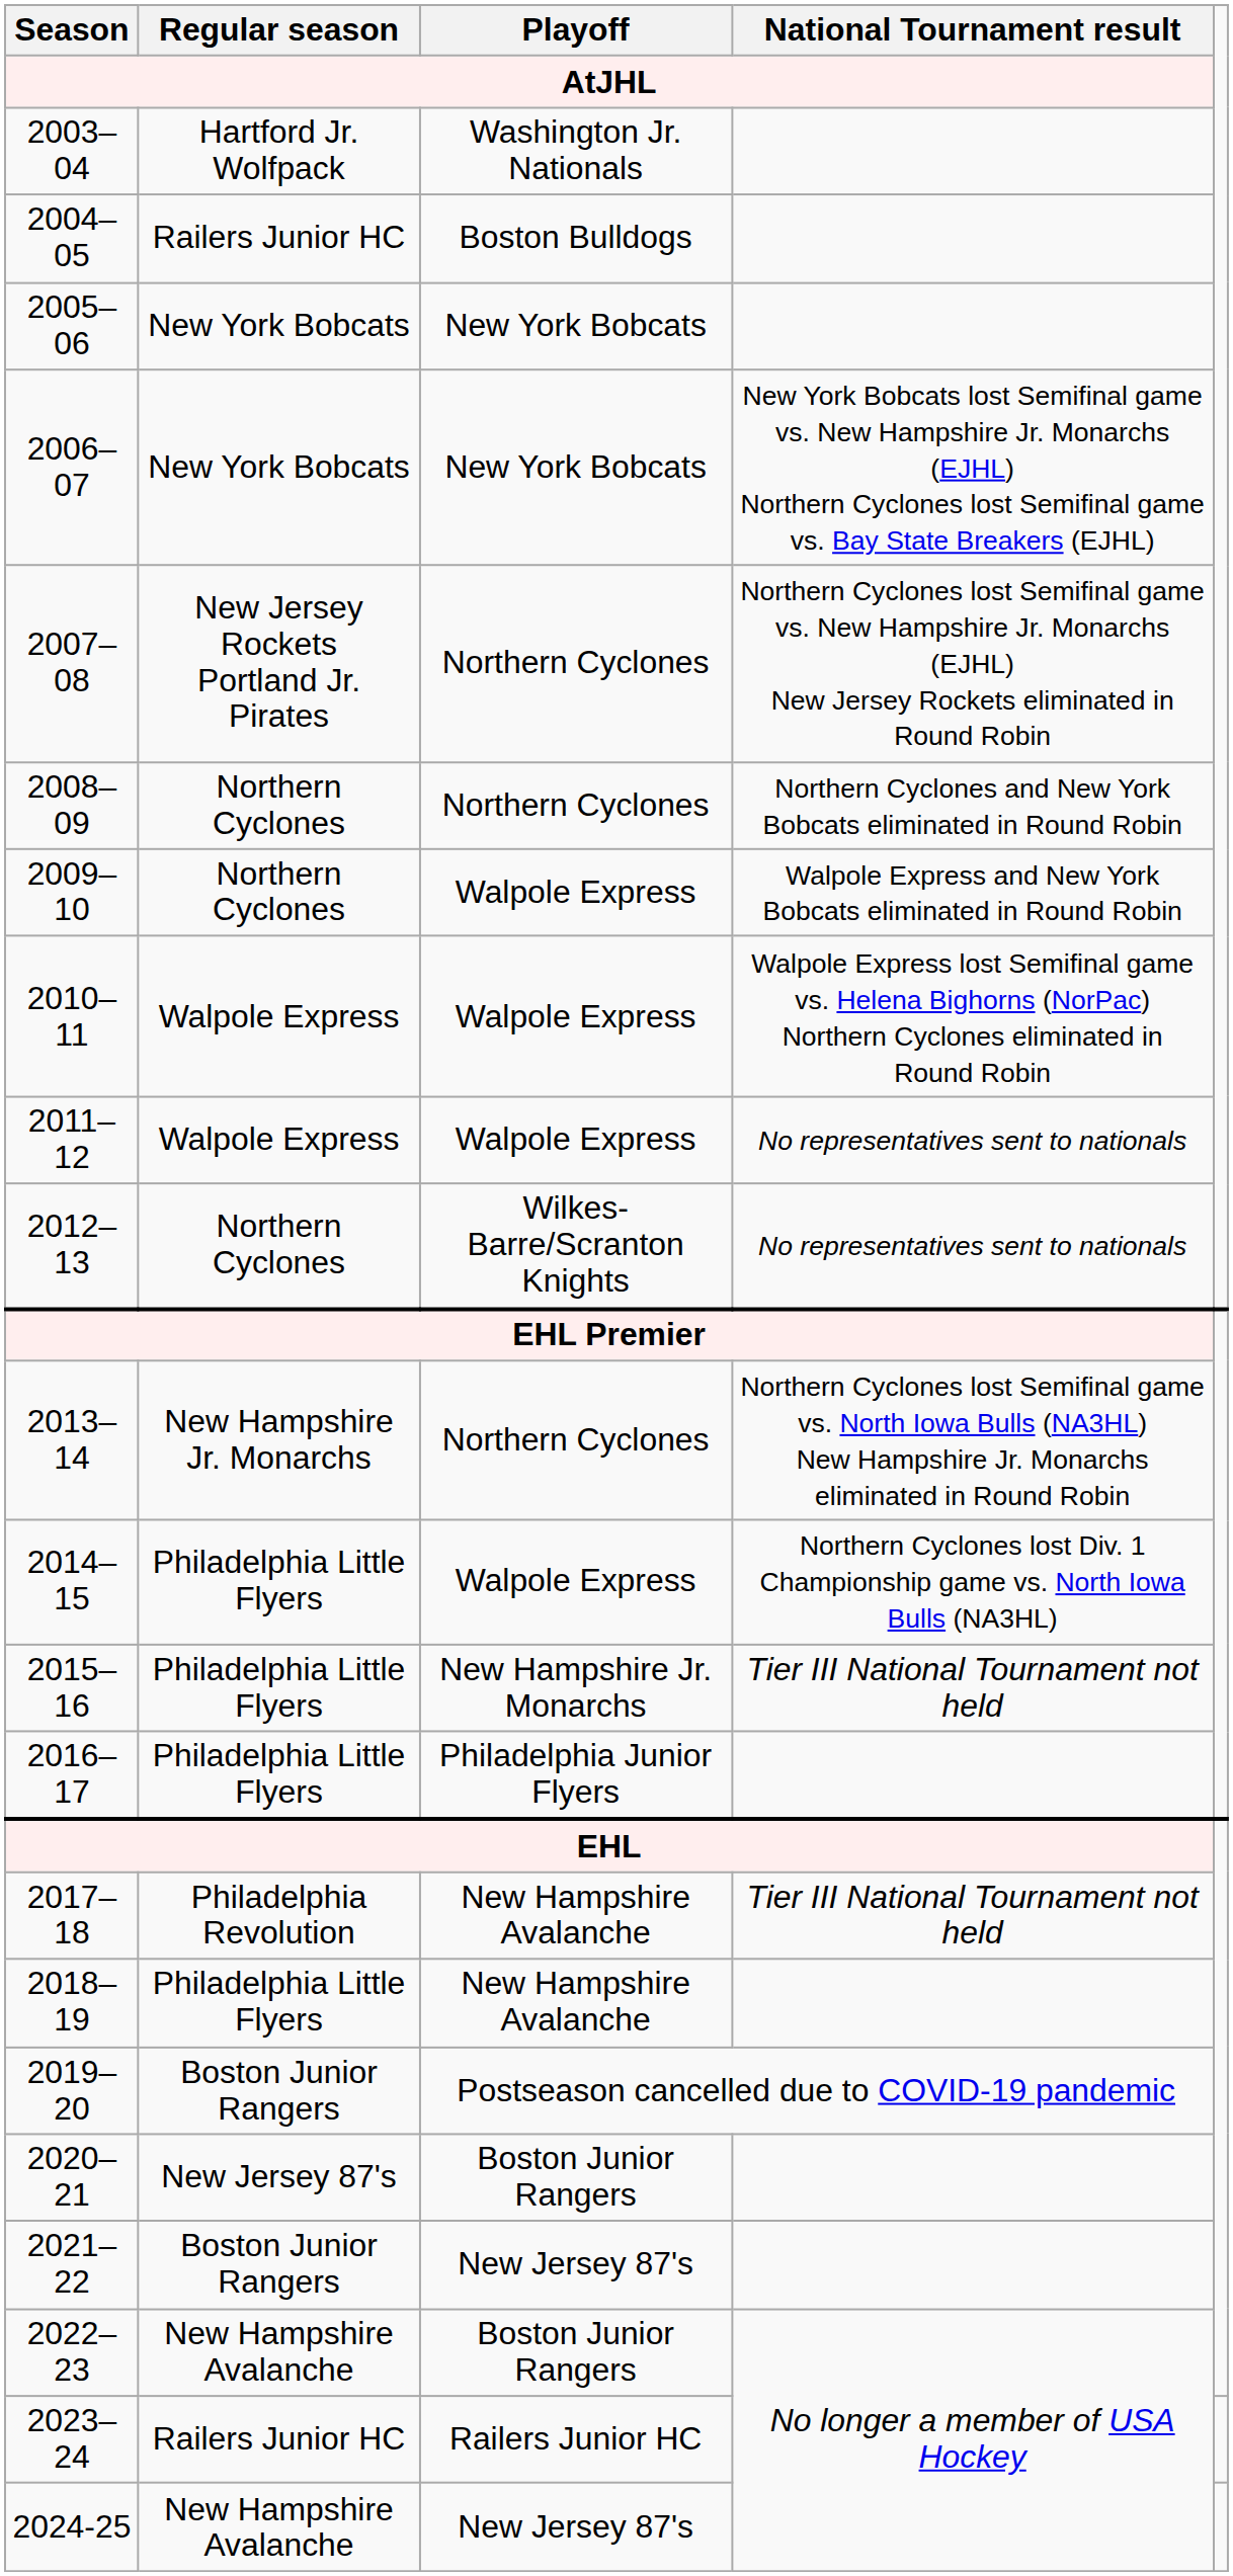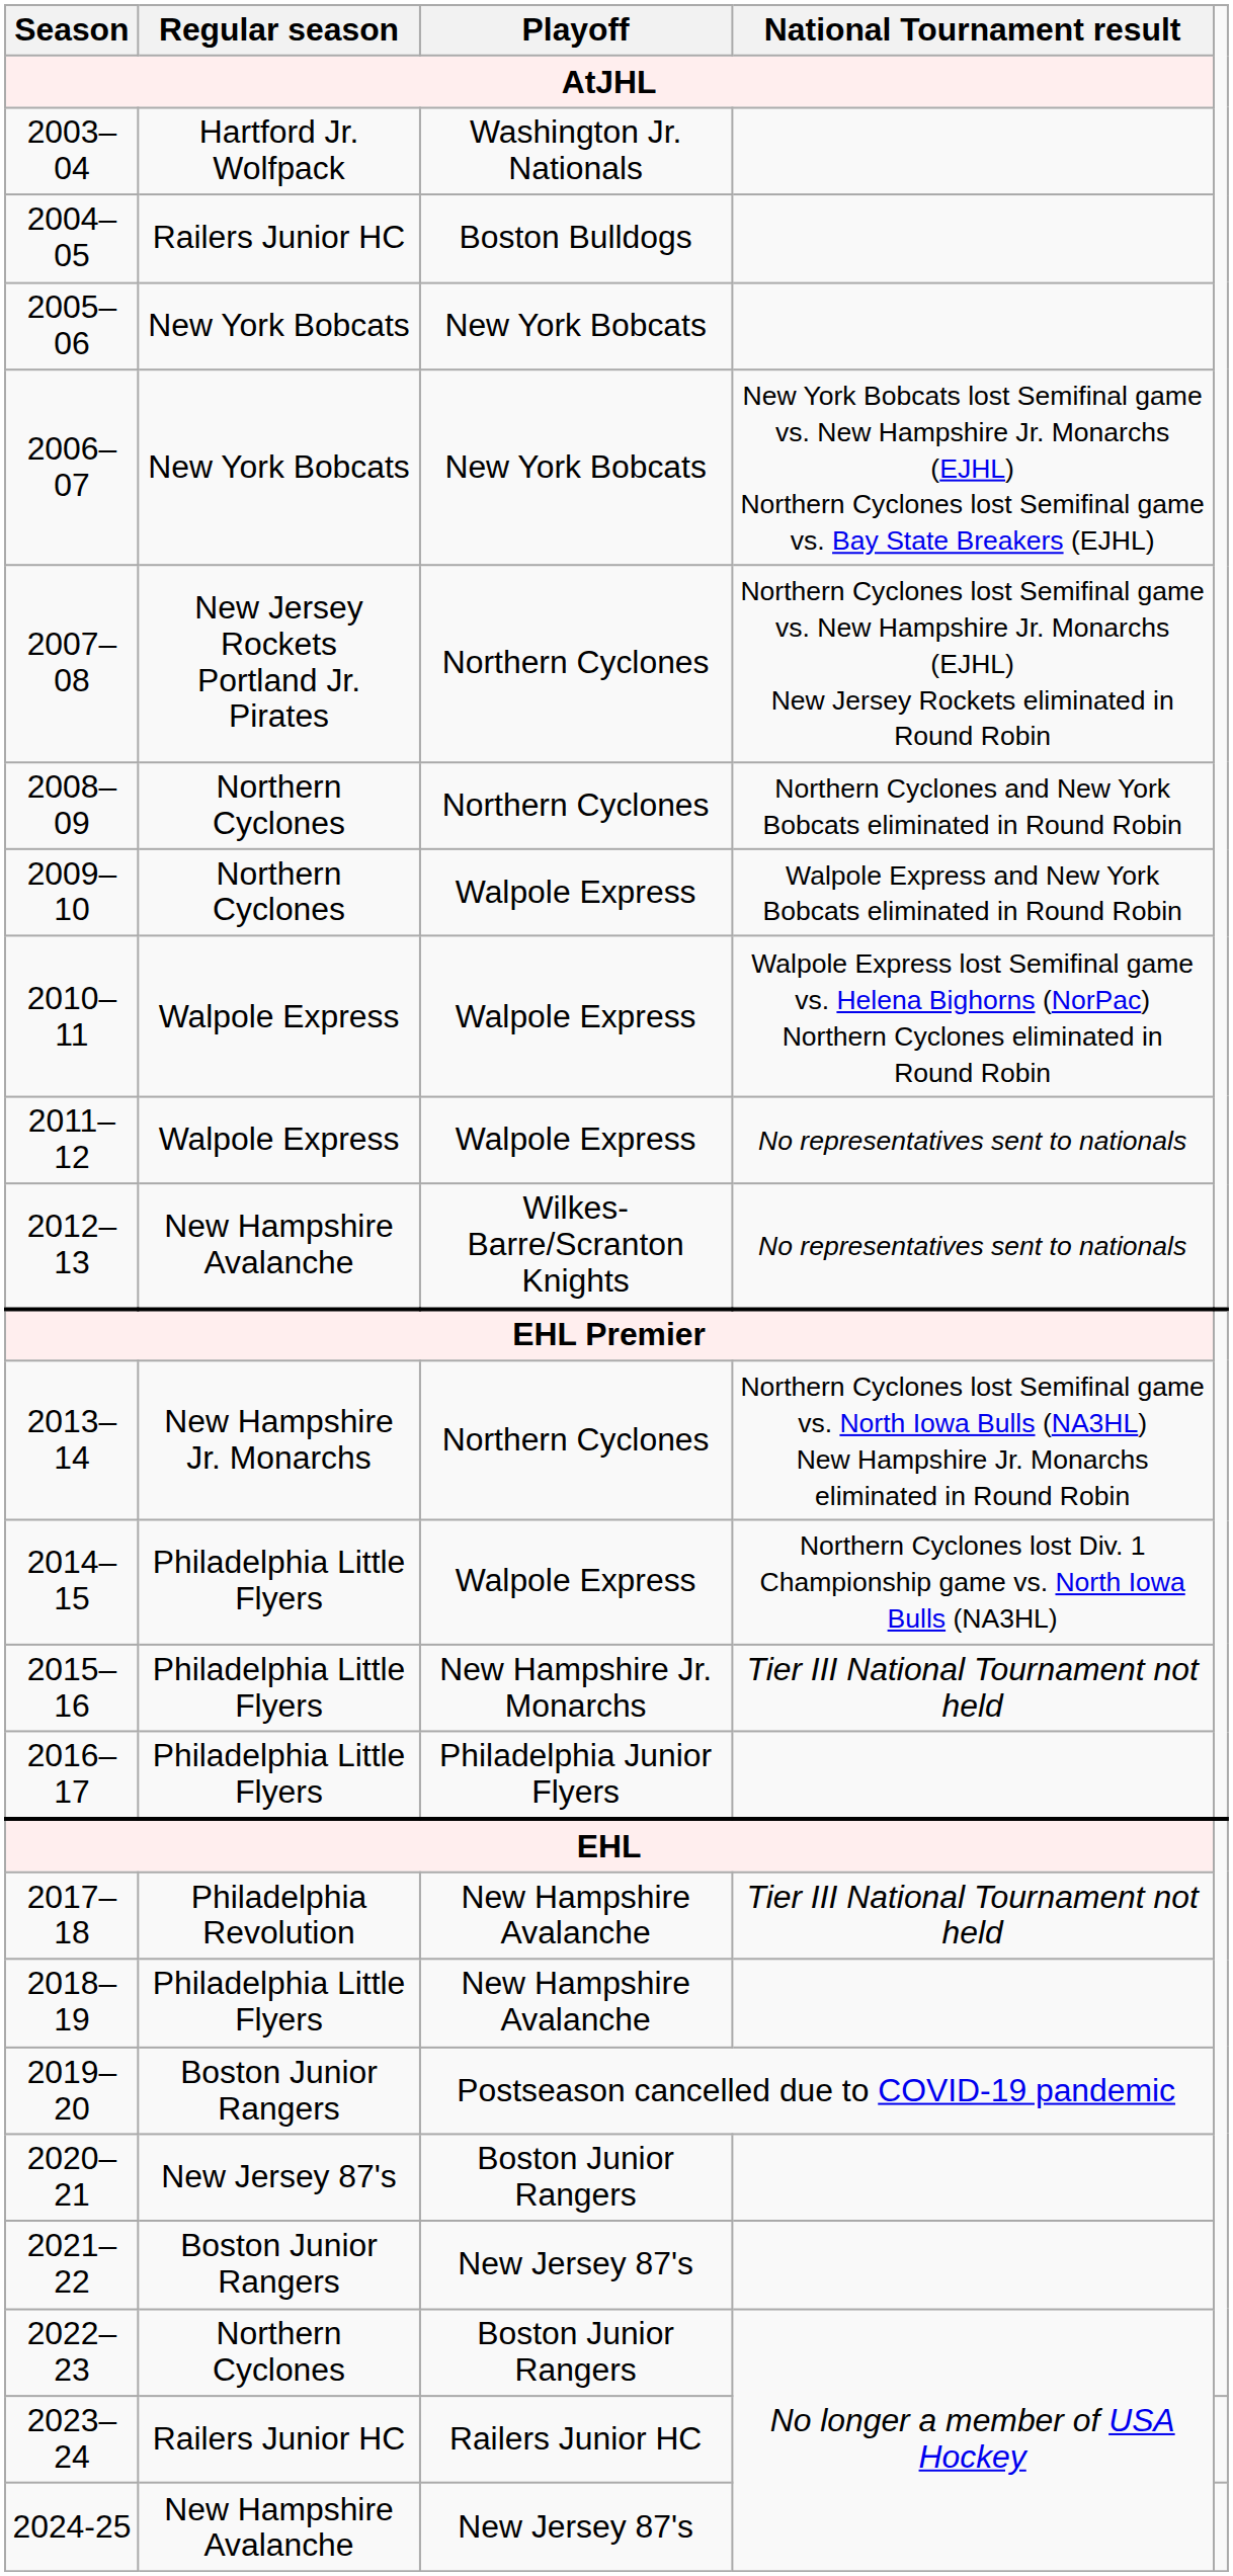 <table class="wikitable" style="text-align:center">
 <tr>
 <th>Season</th>
 <th>Regular season</th>
 <th>Playoff</th>
 <th>National Tournament result</th>
 </tr>
 <tr bgcolor="#ffeeee">
 <td colspan="4"><strong>AtJHL</strong></td>
 </tr>
 <tr>
 <td>2003–04</td>
 <td>Hartford Jr. Wolfpack</td>
 <td>Washington Jr. Nationals</td>
 <td></td>
 </tr>
 <tr>
 <td>2004–05</td>
 <td>Railers Junior HC</td>
 <td>Boston Bulldogs</td>
 <td></td>
 </tr>
 <tr>
 <td>2005–06</td>
 <td>New York Bobcats</td>
 <td>New York Bobcats</td>
 <td></td>
 </tr>
 <tr>
 <td>2006–07</td>
 <td>New York Bobcats</td>
 <td>New York Bobcats</td>
 <td><small>New York Bobcats lost Semifinal game vs. New Hampshire Jr. Monarchs (<a href='#'>EJHL</a>)<br>Northern Cyclones lost Semifinal game vs. <a href='#'>Bay State Breakers</a> (EJHL)</small></td>
 </tr>
 <tr>
 <td>2007–08</td>
 <td>New Jersey Rockets<br>Portland Jr. Pirates</td>
 <td>Northern Cyclones</td>
 <td><small>Northern Cyclones lost Semifinal game vs. New Hampshire Jr. Monarchs (EJHL)<br>New Jersey Rockets eliminated in Round Robin</small></td>
 </tr>
 <tr>
 <td>2008–09</td>
 <td>Northern Cyclones</td>
 <td>Northern Cyclones</td>
 <td><small>Northern Cyclones and New York Bobcats eliminated in Round Robin</small></td>
 </tr>
 <tr>
 <td>2009–10</td>
 <td>Northern Cyclones</td>
 <td>Walpole Express</td>
 <td><small>Walpole Express and New York Bobcats eliminated in Round Robin</small></td>
 </tr>
 <tr>
 <td>2010–11</td>
 <td>Walpole Express</td>
 <td>Walpole Express</td>
 <td><small>Walpole Express lost Semifinal game vs. <a href='#'>Helena Bighorns</a> (<a href='#'>NorPac</a>)<br>Northern Cyclones eliminated in Round Robin</small></td>
 </tr>
 <tr>
 <td>2011–12</td>
 <td>Walpole Express</td>
 <td>Walpole Express</td>
 <td><small><em>No representatives sent to nationals</em></small></td>
 </tr>
 <tr style="border-bottom: 2px solid black;">
 <td>2012–13</td>
-<td>Northern Cyclones</td>
+<td>New Hampshire Avalanche</td>
 <td>Wilkes-Barre/Scranton Knights</td>
 <td><small><em>No representatives sent to nationals</em></small></td>
 </tr>
 <tr bgcolor="#ffeeee">
 <td colspan="4"><strong>EHL Premier</strong></td>
 </tr>
 <tr>
 <td>2013–14</td>
 <td>New Hampshire Jr. Monarchs</td>
 <td>Northern Cyclones</td>
 <td><small>Northern Cyclones lost Semifinal game vs. <a href='#'>North Iowa Bulls</a> (<a href='#'>NA3HL</a>)<br>New Hampshire Jr. Monarchs eliminated in Round Robin</small></td>
 </tr>
 <tr>
 <td>2014–15</td>
 <td>Philadelphia Little Flyers</td>
 <td>Walpole Express</td>
 <td><small>Northern Cyclones lost Div. 1 Championship game vs. <a href='#'>North Iowa Bulls</a> (NA3HL)</small></td>
 </tr>
 <tr>
 <td>2015–16</td>
 <td>Philadelphia Little Flyers</td>
 <td>New Hampshire Jr. Monarchs</td>
 <td><em>Tier III National Tournament not held</em></td>
 </tr>
 <tr style="border-bottom: 2px solid black;">
 <td>2016–17</td>
 <td>Philadelphia Little Flyers</td>
 <td>Philadelphia Junior Flyers</td>
 <td></td>
 </tr>
 <tr bgcolor="#ffeeee" style="border-top: 2px solid black;">
 <td colspan="4"><strong>EHL</strong></td>
 </tr>
 <tr>
 <td>2017–18</td>
 <td>Philadelphia Revolution</td>
 <td>New Hampshire Avalanche</td>
 <td><em>Tier III National Tournament not held</em></td>
 </tr>
 <tr>
 <td>2018–19</td>
 <td>Philadelphia Little Flyers</td>
 <td>New Hampshire Avalanche</td>
 <td></td>
 </tr>
 <tr>
 <td>2019–20</td>
 <td>Boston Junior Rangers</td>
 <td colspan=2>Postseason cancelled due to <a href='#'>COVID-19 pandemic</a></td>
 </tr>
 <tr>
 <td>2020–21</td>
 <td>New Jersey 87's</td>
 <td>Boston Junior Rangers</td>
 <td></td>
 </tr>
 <tr>
 <td>2021–22</td>
 <td>Boston Junior Rangers</td>
 <td>New Jersey 87's</td>
 <td></td>
 </tr>
 <tr>
 <td>2022–23</td>
-<td>New Hampshire Avalanche</td>
+<td>Northern Cyclones</td>
 <td>Boston Junior Rangers</td>
 <td rowspan=3><em>No longer a member of <a href='#'>USA Hockey</a></em></td>
 </tr>
 <tr>
 <td>2023–24</td>
 <td>Railers Junior HC</td>
 <td>Railers Junior HC</td>
 <td></td>
 </tr>
 <tr>
 <td>2024-25</td>
 <td>New Hampshire Avalanche</td>
 <td>New Jersey 87's</td>
 <td></td>
 </tr>
 </table>
